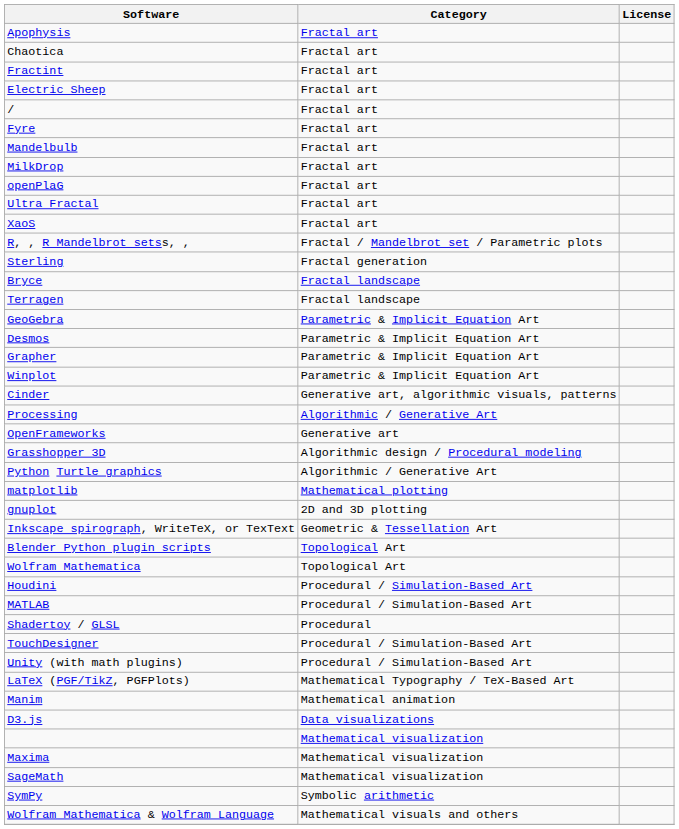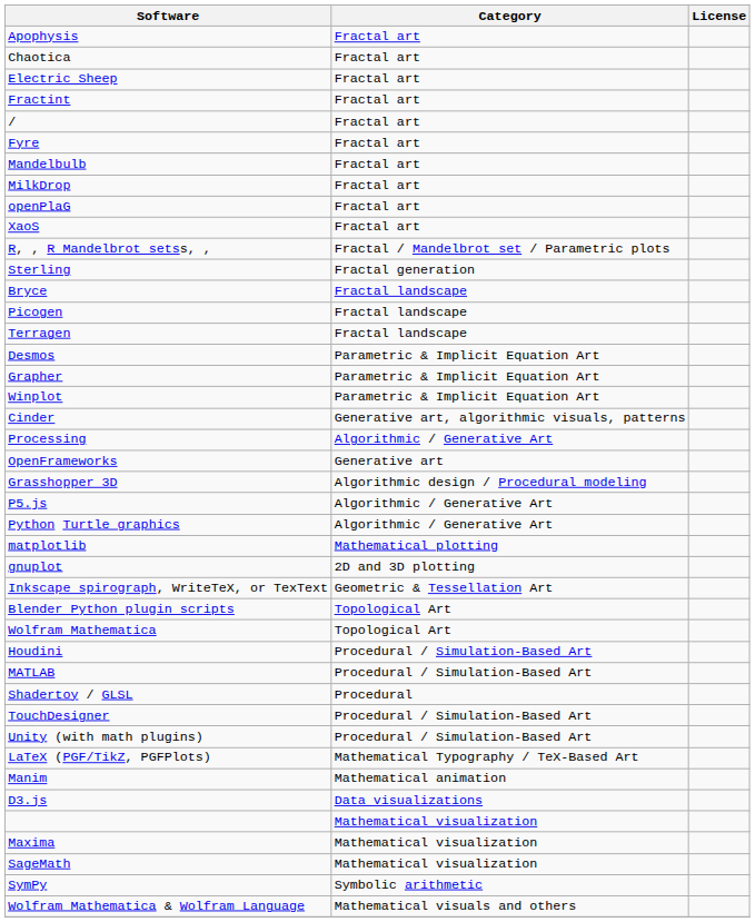 <table class="wikitable sortable">
 <tr>
 <th>Software</th>
 <th>Category</th>
 <th>License</th>
 </tr>
 <tr>
 <td><a href='#'>Apophysis</a></td>
 <td><a href='#'>Fractal art</a></td>
 <td></td>
 </tr>
 <tr>
 <td>Chaotica</td>
 <td>Fractal art</td>
 <td></td>
 </tr>
 <tr>
-<td><a href='#'>Fractint</a></td>
+<td><a href='#'>Electric Sheep</a></td>
 <td>Fractal art</td>
 <td></td>
 </tr>
 <tr>
-<td><a href='#'>Electric Sheep</a></td>
+<td><a href='#'>Fractint</a></td>
 <td>Fractal art</td>
 <td></td>
 </tr>
 <tr>
 <td> / </td>
 <td>Fractal art</td>
 <td></td>
 </tr>
 <tr>
 <td><a href='#'>Fyre</a></td>
 <td>Fractal art</td>
 <td></td>
 </tr>
 <tr>
 <td><a href='#'>Mandelbulb</a></td>
 <td>Fractal art</td>
 <td></td>
 </tr>
 <tr>
 <td><a href='#'>MilkDrop</a></td>
 <td>Fractal art</td>
 <td></td>
 </tr>
 <tr>
 <td><a href='#'>openPlaG</a></td>
 <td>Fractal art</td>
 <td></td>
 </tr>
 <tr>
-<td><a href='#'>Ultra Fractal</a></td>
-<td>Fractal art</td>
-<td></td>
-</tr>
-<tr>
 <td><a href='#'>XaoS</a></td>
 <td>Fractal art</td>
 <td></td>
 </tr>
 <tr>
 <td><a href='#'>R</a>, , <a href='#'>R Mandelbrot sets</a>s, , </td>
 <td>Fractal / <a href='#'>Mandelbrot set</a> / Parametric plots</td>
 <td></td>
 </tr>
 <tr>
 <td><a href='#'>Sterling</a></td>
 <td>Fractal generation</td>
 <td></td>
 </tr>
 <tr>
 <td><a href='#'>Bryce</a></td>
 <td><a href='#'>Fractal landscape</a></td>
 <td></td>
 </tr>
 <tr>
-<td><a href='#'>Terragen</a></td>
+<td><a href='#'>Picogen</a></td>
 <td>Fractal landscape</td>
 <td></td>
 </tr>
 <tr>
-<td><a href='#'>GeoGebra</a></td>
-<td><a href='#'>Parametric</a> & <a href='#'>Implicit Equation</a> Art</td>
+<td><a href='#'>Terragen</a></td>
+<td>Fractal landscape</td>
 <td></td>
 </tr>
 <tr>
 <td><a href='#'>Desmos</a></td>
 <td>Parametric & Implicit Equation Art</td>
 <td></td>
 </tr>
 <tr>
 <td><a href='#'>Grapher</a></td>
 <td>Parametric & Implicit Equation Art</td>
 <td></td>
 </tr>
 <tr>
 <td><a href='#'>Winplot</a></td>
 <td>Parametric & Implicit Equation Art</td>
 <td></td>
 </tr>
 <tr>
 <td><a href='#'>Cinder</a></td>
 <td>Generative art, algorithmic visuals, patterns</td>
 <td></td>
 </tr>
 <tr>
 <td><a href='#'>Processing</a></td>
 <td><a href='#'>Algorithmic</a> / <a href='#'>Generative Art</a></td>
 <td></td>
 </tr>
 <tr>
 <td><a href='#'>OpenFrameworks</a></td>
 <td>Generative art</td>
 <td></td>
 </tr>
 <tr>
 <td><a href='#'>Grasshopper 3D</a></td>
 <td>Algorithmic design / <a href='#'>Procedural modeling</a></td>
+<td></td>
+</tr>
+<tr>
+<td><a href='#'>P5.js</a></td>
+<td>Algorithmic / Generative Art</td>
 <td></td>
 </tr>
 <tr>
 <td><a href='#'>Python</a> <a href='#'>Turtle graphics</a></td>
 <td>Algorithmic / Generative Art</td>
 <td></td>
 </tr>
 <tr>
 <td><a href='#'>matplotlib</a></td>
 <td><a href='#'>Mathematical plotting</a></td>
 <td></td>
 </tr>
 <tr>
 <td><a href='#'>gnuplot</a></td>
 <td>2D and 3D plotting</td>
 <td></td>
 </tr>
 <tr>
 <td><a href='#'>Inkscape spirograph</a>, WriteTeX, or TexText</td>
 <td>Geometric & <a href='#'>Tessellation</a> Art</td>
 <td></td>
 </tr>
 <tr>
 <td><a href='#'>Blender Python plugin scripts</a></td>
 <td><a href='#'>Topological</a> Art</td>
 <td></td>
 </tr>
 <tr>
 <td><a href='#'>Wolfram Mathematica</a></td>
 <td>Topological Art</td>
 <td></td>
 </tr>
 <tr>
 <td><a href='#'>Houdini</a></td>
 <td>Procedural / <a href='#'>Simulation-Based Art</a></td>
 <td></td>
 </tr>
 <tr>
 <td><a href='#'>MATLAB</a></td>
 <td>Procedural / Simulation-Based Art</td>
 <td></td>
 </tr>
 <tr>
 <td><a href='#'>Shadertoy</a> / <a href='#'>GLSL</a></td>
 <td>Procedural</td>
 <td></td>
 </tr>
 <tr>
 <td><a href='#'>TouchDesigner</a></td>
 <td>Procedural / Simulation-Based Art</td>
 <td></td>
 </tr>
 <tr>
 <td><a href='#'>Unity</a> (with math plugins)</td>
 <td>Procedural / Simulation-Based Art</td>
 <td></td>
 </tr>
 <tr>
 <td><a href='#'>LaTeX</a> (<a href='#'>PGF/TikZ</a>, PGFPlots)</td>
 <td>Mathematical Typography / TeX-Based Art</td>
 <td></td>
 </tr>
 <tr>
 <td><a href='#'>Manim</a></td>
 <td>Mathematical animation</td>
 <td></td>
 </tr>
 <tr>
 <td><a href='#'>D3.js</a></td>
 <td><a href='#'>Data visualizations</a></td>
 <td></td>
 </tr>
 <tr>
 <td></td>
 <td><a href='#'>Mathematical visualization</a></td>
 <td></td>
 </tr>
 <tr>
 <td><a href='#'>Maxima</a></td>
 <td>Mathematical visualization</td>
 <td></td>
 </tr>
 <tr>
 <td><a href='#'>SageMath</a></td>
 <td>Mathematical visualization</td>
 <td></td>
 </tr>
 <tr>
 <td><a href='#'>SymPy</a></td>
 <td>Symbolic <a href='#'>arithmetic</a></td>
 <td></td>
 </tr>
 <tr>
 <td><a href='#'>Wolfram Mathematica</a> & <a href='#'>Wolfram Language</a></td>
 <td>Mathematical visuals and others</td>
 <td></td>
 </tr>
 <tr>
 </tr>
 </table>
